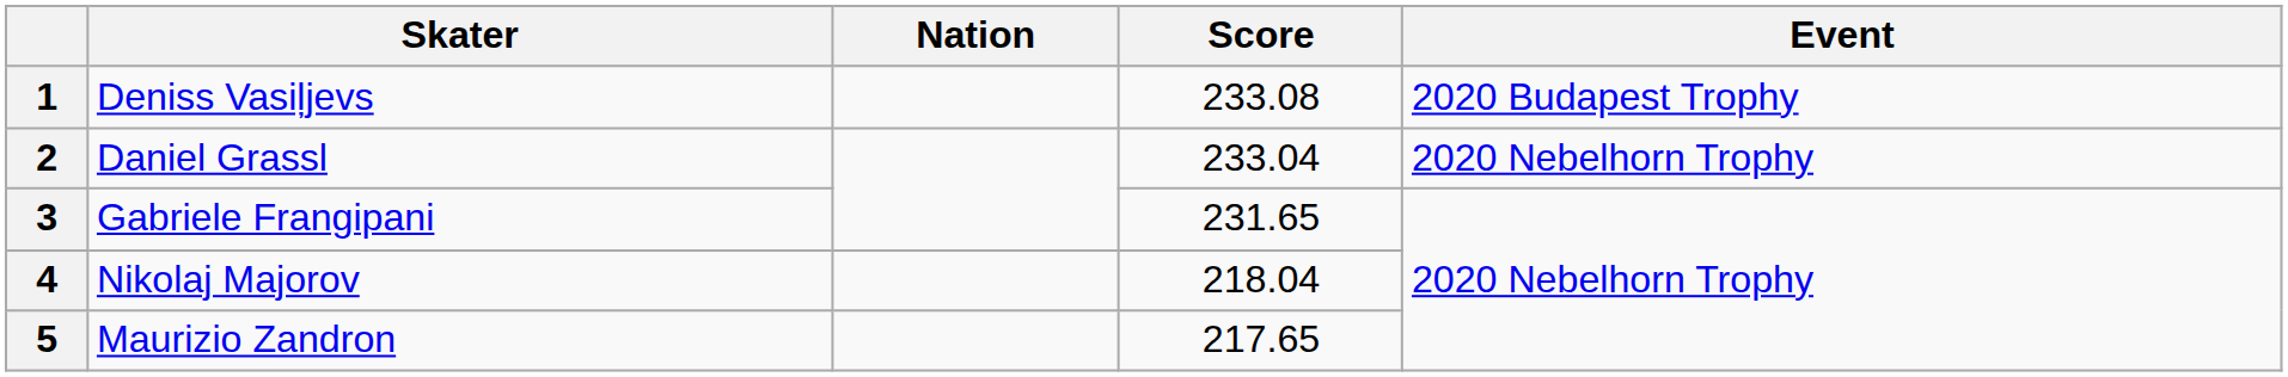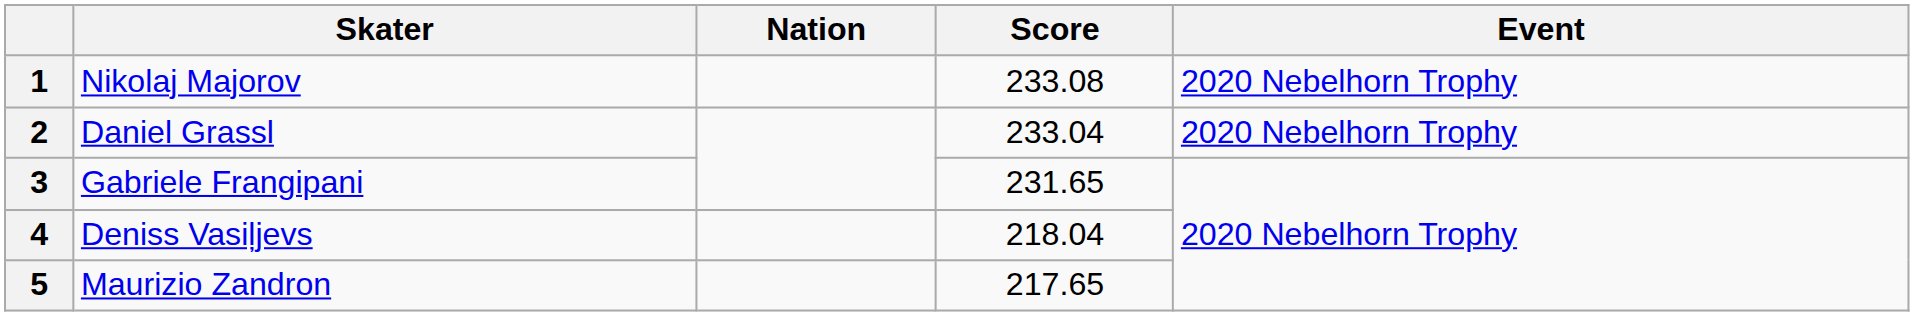 <table class="wikitable sortable" style="text-align:left; width:75%">
 <tr>
 <th scope="col"></th>
 <th scope="col">Skater</th>
 <th scope="col">Nation</th>
 <th scope="col">Score</th>
 <th scope="col">Event</th>
 </tr>
 <tr>
 <th scope="row">1</th>
-<td><a href='#'>Deniss Vasiļjevs</a></td>
+<td><a href='#'>Nikolaj Majorov</a></td>
 <td></td>
 <td style="text-align:center;">233.08</td>
-<td><a href='#'>2020 Budapest Trophy</a></td>
+<td><a href='#'>2020 Nebelhorn Trophy</a></td>
 </tr>
 <tr>
 <th scope="row">2</th>
 <td><a href='#'>Daniel Grassl</a></td>
 <td rowspan="2"></td>
 <td style="text-align:center;">233.04</td>
 <td><a href='#'>2020 Nebelhorn Trophy</a></td>
 </tr>
 <tr>
 <th scope="row">3</th>
 <td><a href='#'>Gabriele Frangipani</a></td>
 <td style="text-align:center;">231.65</td>
 <td rowspan="3"><a href='#'>2020 Nebelhorn Trophy</a></td>
 </tr>
 <tr>
 <th scope="row">4</th>
-<td><a href='#'>Nikolaj Majorov</a></td>
+<td><a href='#'>Deniss Vasiļjevs</a></td>
 <td></td>
 <td style="text-align:center;">218.04</td>
 </tr>
 <tr>
 <th scope="row">5</th>
 <td><a href='#'>Maurizio Zandron</a></td>
 <td></td>
 <td style="text-align:center;">217.65</td>
 </tr>
 </table>
